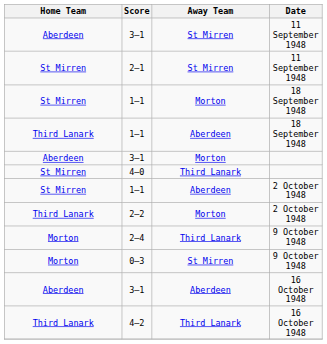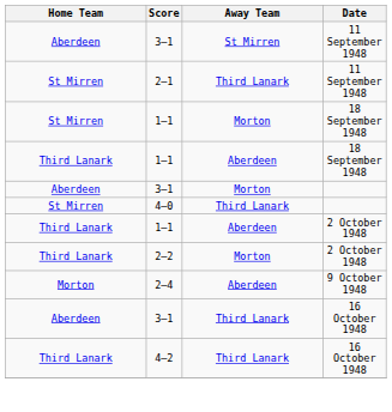 <table class="wikitable" style="text-align:center;">
 <tr>
 <th width=175>Home Team</th>
 <th width=20>Score</th>
 <th width=175>Away Team</th>
 <th width= 75>Date</th>
 </tr>
 <tr>
 <td><a href='#'>Aberdeen</a></td>
 <td>3–1</td>
 <td><a href='#'>St Mirren</a></td>
 <td>11 September 1948</td>
 </tr>
 <tr>
 <td><a href='#'>St Mirren</a></td>
 <td>2–1</td>
-<td><a href='#'>St Mirren</a></td>
+<td><a href='#'>Third Lanark</a></td>
 <td>11 September 1948</td>
 </tr>
 <tr>
 <td><a href='#'>St Mirren</a></td>
 <td>1–1</td>
 <td><a href='#'>Morton</a></td>
 <td>18 September 1948</td>
 </tr>
 <tr>
 <td><a href='#'>Third Lanark</a></td>
 <td>1–1</td>
 <td><a href='#'>Aberdeen</a></td>
 <td>18 September 1948</td>
 </tr>
 <tr>
 <td><a href='#'>Aberdeen</a></td>
 <td>3–1</td>
 <td><a href='#'>Morton</a></td>
 <td></td>
 </tr>
 <tr>
 <td><a href='#'>St Mirren</a></td>
 <td>4–0</td>
 <td><a href='#'>Third Lanark</a></td>
 <td></td>
 </tr>
 <tr>
-<td><a href='#'>St Mirren</a></td>
+<td><a href='#'>Third Lanark</a></td>
 <td>1–1</td>
 <td><a href='#'>Aberdeen</a></td>
 <td>2 October 1948</td>
 </tr>
 <tr>
 <td><a href='#'>Third Lanark</a></td>
 <td>2–2</td>
 <td><a href='#'>Morton</a></td>
 <td>2 October 1948</td>
 </tr>
 <tr>
 <td><a href='#'>Morton</a></td>
 <td>2–4</td>
-<td><a href='#'>Third Lanark</a></td>
-<td>9 October 1948</td>
-</tr>
-<tr>
-<td><a href='#'>Morton</a></td>
-<td>0–3</td>
-<td><a href='#'>St Mirren</a></td>
+<td><a href='#'>Aberdeen</a></td>
 <td>9 October 1948</td>
 </tr>
 <tr>
 <td><a href='#'>Aberdeen</a></td>
 <td>3–1</td>
-<td><a href='#'>Aberdeen</a></td>
+<td><a href='#'>Third Lanark</a></td>
 <td>16 October 1948</td>
 </tr>
 <tr>
 <td><a href='#'>Third Lanark</a></td>
 <td>4–2</td>
 <td><a href='#'>Third Lanark</a></td>
 <td>16 October 1948</td>
 </tr>
 <tr>
 </tr>
 </table>
